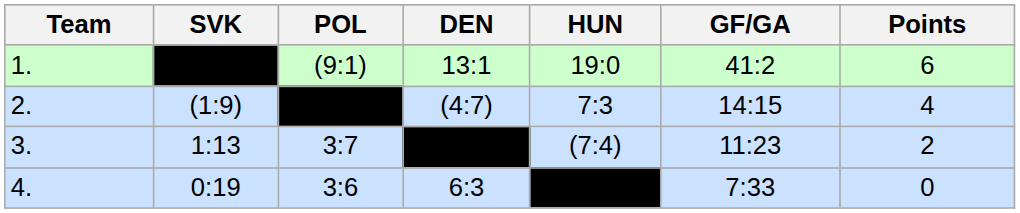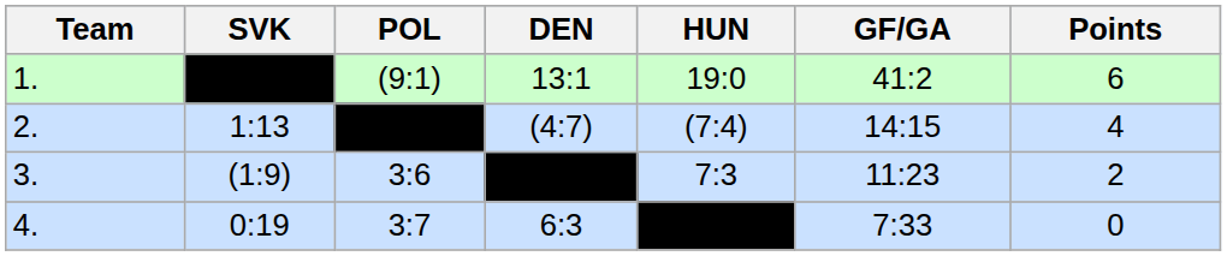 <table class="wikitable" bgcolor="#EFEFFF" width="50%">
 <tr bgcolor="#BCD2EE">
 <th>Team</th>
 <th>SVK</th>
 <th>POL</th>
 <th>DEN</th>
 <th>HUN</th>
 <th>GF/GA</th>
 <th>Points</th>
 </tr>
 <tr bgcolor="#ccffcc" align="center">
 <td align="left">1. </td>
 <td style="background:#000000;"></td>
 <td>(9:1)</td>
 <td>13:1</td>
 <td>19:0</td>
 <td>41:2</td>
 <td>6</td>
 </tr>
 <tr bgcolor="#CAE1FF" align="center">
 <td align="left">2. </td>
-<td>(1:9)</td>
+<td>1:13</td>
 <td style="background:#000000;"></td>
 <td>(4:7)</td>
-<td>7:3</td>
+<td>(7:4)</td>
 <td>14:15</td>
 <td>4</td>
 </tr>
 <tr bgcolor="#CAE1FF" align="center">
 <td align="left">3. </td>
-<td>1:13</td>
-<td>3:7</td>
+<td>(1:9)</td>
+<td>3:6</td>
 <td style="background:#000000;"></td>
-<td>(7:4)</td>
+<td>7:3</td>
 <td>11:23</td>
 <td>2</td>
 </tr>
 <tr bgcolor="#CAE1FF" align="center">
 <td align="left">4. </td>
 <td>0:19</td>
-<td>3:6</td>
+<td>3:7</td>
 <td>6:3</td>
 <td style="background:#000000;"></td>
 <td>7:33</td>
 <td>0</td>
 </tr>
 </table>
